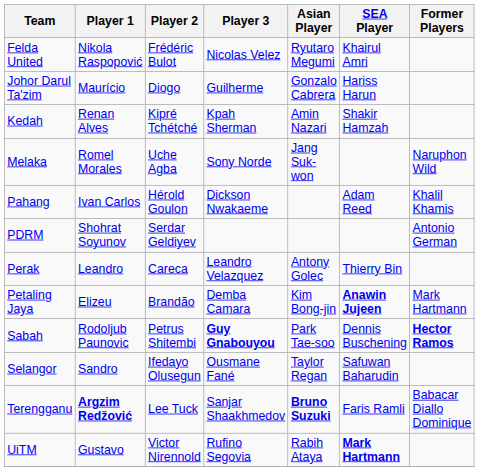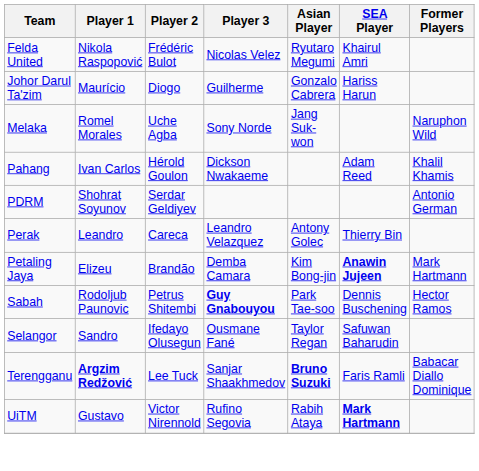 <table class="wikitable sortable">
 <tr>
 <th style="width:200px;">Team</th>
 <th style="width:200px;">Player 1</th>
 <th style="width:200px;">Player 2</th>
 <th style="width:200px;">Player 3</th>
 <th style="width:200px;">Asian Player</th>
 <th style="width:200px;"><a href='#'>SEA</a> Player</th>
 <th style="width:200px;">Former Players </th>
 </tr>
 <tr>
 <td><a href='#'>Felda United</a></td>
 <td> <a href='#'>Nikola Raspopović</a></td>
 <td> <a href='#'>Frédéric Bulot</a></td>
 <td> <a href='#'>Nicolas Velez</a></td>
 <td> <a href='#'>Ryutaro Megumi</a></td>
 <td> <a href='#'>Khairul Amri</a></td>
 <td></td>
 </tr>
 <tr>
 <td><a href='#'>Johor Darul Ta'zim</a></td>
 <td> <a href='#'>Maurício</a></td>
 <td> <a href='#'>Diogo</a></td>
 <td> <a href='#'>Guilherme</a></td>
 <td> <a href='#'>Gonzalo Cabrera</a></td>
 <td> <a href='#'>Hariss Harun</a></td>
-<td></td>
-</tr>
-<tr>
-<td><a href='#'>Kedah</a></td>
-<td> <a href='#'>Renan Alves</a></td>
-<td> <a href='#'>Kipré Tchétché</a></td>
-<td> <a href='#'>Kpah Sherman</a></td>
-<td> <a href='#'>Amin Nazari</a></td>
-<td> <a href='#'>Shakir Hamzah</a></td>
 <td></td>
 </tr>
 <tr>
 <td><a href='#'>Melaka</a></td>
 <td> <a href='#'>Romel Morales</a></td>
 <td> <a href='#'>Uche Agba</a></td>
 <td> <a href='#'>Sony Norde</a></td>
 <td> <a href='#'>Jang Suk-won</a></td>
 <td></td>
 <td>  <a href='#'>Naruphon Wild</a></td>
 </tr>
 <tr>
 <td><a href='#'>Pahang</a></td>
 <td> <a href='#'>Ivan Carlos</a></td>
 <td> <a href='#'>Hérold Goulon</a></td>
 <td> <a href='#'>Dickson Nwakaeme</a></td>
 <td></td>
 <td> <a href='#'>Adam Reed</a></td>
 <td> <a href='#'>Khalil Khamis</a></td>
 </tr>
 <tr>
 <td><a href='#'>PDRM</a></td>
 <td> <a href='#'>Shohrat Soyunov</a></td>
 <td> <a href='#'>Serdar Geldiyev</a></td>
 <td></td>
 <td></td>
 <td></td>
 <td> <a href='#'>Antonio German</a></td>
 </tr>
 <tr>
 <td><a href='#'>Perak</a></td>
 <td> <a href='#'>Leandro</a></td>
 <td> <a href='#'>Careca</a></td>
 <td> <a href='#'>Leandro Velazquez</a></td>
 <td> <a href='#'>Antony Golec</a></td>
 <td> <a href='#'>Thierry Bin</a></td>
 <td></td>
 </tr>
 <tr>
 <td><a href='#'>Petaling Jaya</a></td>
 <td> <a href='#'>Elizeu</a></td>
 <td> <a href='#'>Brandão</a></td>
 <td> <a href='#'>Demba Camara</a></td>
 <td> <a href='#'>Kim Bong-jin</a></td>
 <td><strong> <a href='#'>Anawin Jujeen</a></strong> </td>
 <td> <a href='#'>Mark Hartmann</a></td>
 </tr>
 <tr>
 <td><a href='#'>Sabah</a></td>
 <td> <a href='#'>Rodoljub Paunovic</a></td>
 <td> <a href='#'>Petrus Shitembi</a></td>
 <td><strong> <a href='#'>Guy Gnabouyou</a></strong></td>
 <td> <a href='#'>Park Tae-soo</a></td>
 <td> <a href='#'>Dennis Buschening</a></td>
-<td><strong> <a href='#'>Hector Ramos</a>  </strong></td>
+<td> <a href='#'>Hector Ramos</a>  </td>
 </tr>
 <tr>
 <td><a href='#'>Selangor</a></td>
 <td> <a href='#'>Sandro</a></td>
 <td> <a href='#'>Ifedayo Olusegun</a></td>
 <td> <a href='#'>Ousmane Fané</a></td>
 <td> <a href='#'>Taylor Regan</a></td>
 <td> <a href='#'>Safuwan Baharudin</a></td>
 <td></td>
 </tr>
 <tr>
 <td><a href='#'>Terengganu</a></td>
 <td> <strong><a href='#'>Argzim Redžović</a></strong></td>
 <td> <a href='#'>Lee Tuck</a></td>
 <td> <a href='#'>Sanjar Shaakhmedov</a></td>
 <td> <strong><a href='#'>Bruno Suzuki</a></strong></td>
 <td> <a href='#'>Faris Ramli</a></td>
 <td> <a href='#'>Babacar Diallo</a> <br>  <a href='#'>Dominique</a></td>
 </tr>
 <tr>
 <td><a href='#'>UiTM</a></td>
 <td> <a href='#'>Gustavo</a></td>
 <td> <a href='#'>Victor Nirennold</a></td>
 <td> <a href='#'>Rufino Segovia</a></td>
 <td> <a href='#'>Rabih Ataya</a></td>
 <td><strong> <a href='#'>Mark Hartmann</a> </strong></td>
 <td></td>
 </tr>
 <tr>
 </tr>
 </table>
